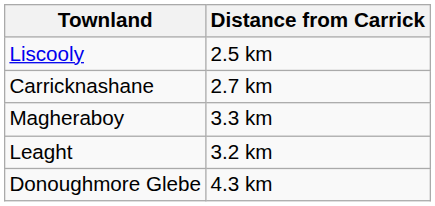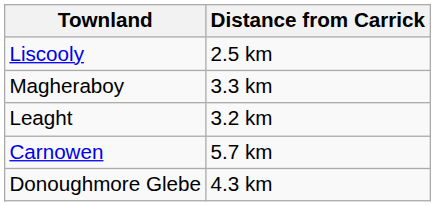 <table class="wikitable">
 <tr>
 <th>Townland</th>
 <th>Distance from Carrick</th>
 </tr>
 <tr>
 <td><a href='#'>Liscooly</a></td>
 <td>2.5 km</td>
 </tr>
 <tr>
-<td>Carricknashane</td>
-<td>2.7 km</td>
-</tr>
-<tr>
 <td>Magheraboy</td>
 <td>3.3 km</td>
 </tr>
 <tr>
 <td>Leaght</td>
 <td>3.2 km</td>
 </tr>
 <tr>
+<td><a href='#'>Carnowen</a></td>
+<td>5.7 km</td>
+</tr>
+<tr>
 <td>Donoughmore Glebe</td>
 <td>4.3 km</td>
 </tr>
 </table>
